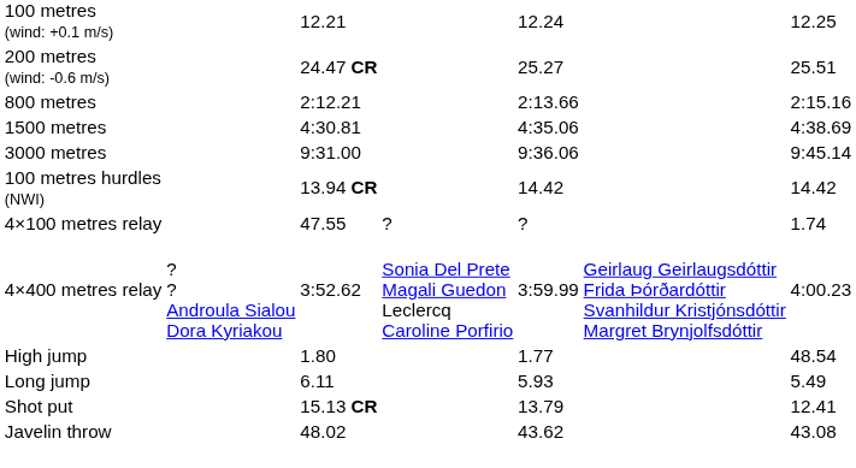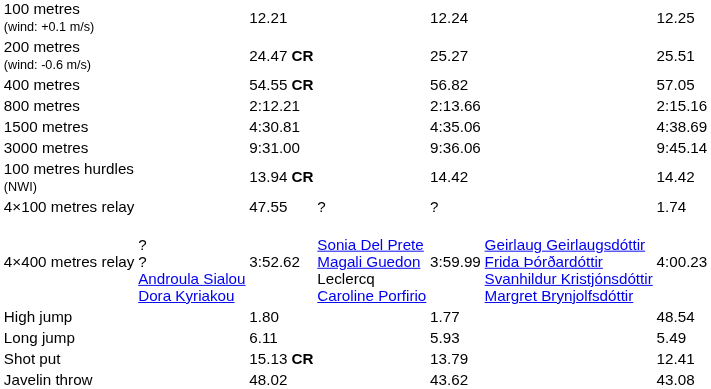 <table>
 <tr>
 <td>100 metres<br><small>(wind: +0.1 m/s)</small></td>
 <td></td>
 <td>12.21</td>
 <td></td>
 <td>12.24</td>
 <td></td>
 <td>12.25</td>
 </tr>
 <tr>
 <td>200 metres<br><small>(wind: -0.6 m/s)</small></td>
 <td></td>
 <td>24.47 <strong>CR</strong></td>
 <td></td>
 <td>25.27</td>
 <td></td>
 <td>25.51</td>
+</tr>
+<tr>
+<td>400 metres</td>
+<td></td>
+<td>54.55 <strong>CR</strong></td>
+<td></td>
+<td>56.82</td>
+<td></td>
+<td>57.05</td>
 </tr>
 <tr>
 <td>800 metres</td>
 <td></td>
 <td>2:12.21</td>
 <td></td>
 <td>2:13.66</td>
 <td></td>
 <td>2:15.16</td>
 </tr>
 <tr>
 <td>1500 metres</td>
 <td></td>
 <td>4:30.81</td>
 <td></td>
 <td>4:35.06</td>
 <td></td>
 <td>4:38.69</td>
 </tr>
 <tr>
 <td>3000 metres</td>
 <td></td>
 <td>9:31.00</td>
 <td></td>
 <td>9:36.06</td>
 <td></td>
 <td>9:45.14</td>
 </tr>
 <tr>
 <td>100 metres hurdles<br><small>(NWI)</small></td>
 <td></td>
 <td>13.94 <strong>CR</strong></td>
 <td></td>
 <td>14.42</td>
 <td></td>
 <td>14.42</td>
 </tr>
 <tr>
 <td>4×100 metres relay</td>
 <td></td>
 <td>47.55</td>
 <td>?</td>
 <td>?</td>
 <td></td>
 <td>1.74</td>
 </tr>
 <tr>
 <td>4×400 metres relay</td>
 <td><br>?<br>?<br><a href='#'>Androula Sialou</a><br><a href='#'>Dora Kyriakou</a></td>
 <td>3:52.62</td>
 <td><br><a href='#'>Sonia Del Prete</a><br><a href='#'>Magali Guedon</a><br>Leclercq<br><a href='#'>Caroline Porfirio</a></td>
 <td>3:59.99</td>
 <td><br><a href='#'>Geirlaug Geirlaugsdóttir</a><br><a href='#'>Frida Þórðardóttir</a><br><a href='#'>Svanhildur Kristjónsdóttir</a><br><a href='#'>Margret Brynjolfsdóttir</a></td>
 <td>4:00.23</td>
 </tr>
 <tr>
 <td>High jump</td>
 <td></td>
 <td>1.80</td>
 <td></td>
 <td>1.77</td>
 <td></td>
 <td>48.54</td>
 </tr>
 <tr>
 <td>Long jump</td>
 <td></td>
 <td>6.11</td>
 <td></td>
 <td>5.93</td>
 <td></td>
 <td>5.49</td>
 </tr>
 <tr>
 <td>Shot put</td>
 <td></td>
 <td>15.13 <strong>CR</strong></td>
 <td></td>
 <td>13.79</td>
 <td></td>
 <td>12.41</td>
 </tr>
 <tr>
 <td>Javelin throw</td>
 <td></td>
 <td>48.02</td>
 <td></td>
 <td>43.62</td>
 <td></td>
 <td>43.08</td>
 </tr>
 </table>
